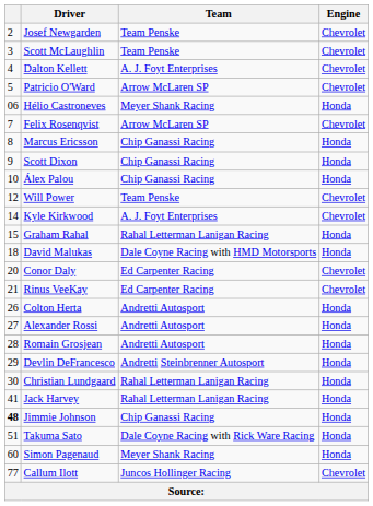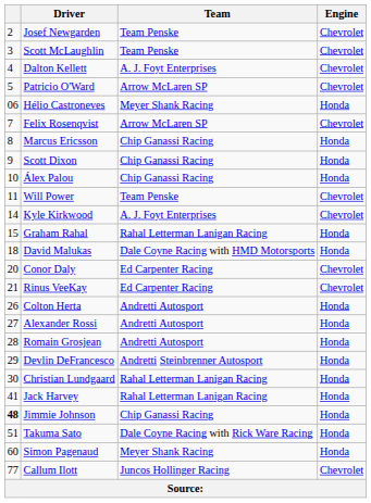 <table class="wikitable" style="font-size: 95%;">
 <tr>
 <th align=center></th>
 <th>Driver</th>
 <th>Team</th>
 <th>Engine</th>
 </tr>
 <tr>
 <td>2</td>
 <td> <a href='#'>Josef Newgarden</a> <strong></strong></td>
 <td><a href='#'>Team Penske</a></td>
 <td><a href='#'>Chevrolet</a></td>
 </tr>
 <tr>
 <td>3</td>
 <td> <a href='#'>Scott McLaughlin</a></td>
 <td><a href='#'>Team Penske</a></td>
 <td><a href='#'>Chevrolet</a></td>
 </tr>
 <tr>
 <td>4</td>
 <td> <a href='#'>Dalton Kellett</a></td>
 <td><a href='#'>A. J. Foyt Enterprises</a></td>
 <td><a href='#'>Chevrolet</a></td>
 </tr>
 <tr>
 <td>5</td>
 <td> <a href='#'>Patricio O'Ward</a></td>
 <td><a href='#'>Arrow McLaren SP</a></td>
 <td><a href='#'>Chevrolet</a></td>
 </tr>
 <tr>
 <td>06</td>
 <td> <a href='#'>Hélio Castroneves</a></td>
 <td><a href='#'>Meyer Shank Racing</a></td>
 <td><a href='#'>Honda</a></td>
 </tr>
 <tr>
 <td>7</td>
 <td> <a href='#'>Felix Rosenqvist</a></td>
 <td><a href='#'>Arrow McLaren SP</a></td>
 <td><a href='#'>Chevrolet</a></td>
 </tr>
 <tr>
 <td>8</td>
 <td> <a href='#'>Marcus Ericsson</a></td>
 <td><a href='#'>Chip Ganassi Racing</a></td>
 <td><a href='#'>Honda</a></td>
 </tr>
 <tr>
 <td>9</td>
 <td> <a href='#'>Scott Dixon</a> <strong></strong></td>
 <td><a href='#'>Chip Ganassi Racing</a></td>
 <td><a href='#'>Honda</a></td>
 </tr>
 <tr>
 <td>10</td>
 <td> <a href='#'>Álex Palou</a></td>
 <td><a href='#'>Chip Ganassi Racing</a></td>
 <td><a href='#'>Honda</a></td>
 </tr>
 <tr>
-<td>12</td>
+<td>11</td>
 <td> <a href='#'>Will Power</a> <strong></strong></td>
 <td><a href='#'>Team Penske</a></td>
 <td><a href='#'>Chevrolet</a></td>
 </tr>
 <tr>
 <td>14</td>
 <td> <a href='#'>Kyle Kirkwood</a> <strong></strong></td>
 <td><a href='#'>A. J. Foyt Enterprises</a></td>
 <td><a href='#'>Chevrolet</a></td>
 </tr>
 <tr>
 <td>15</td>
 <td> <a href='#'>Graham Rahal</a></td>
 <td><a href='#'>Rahal Letterman Lanigan Racing</a></td>
 <td><a href='#'>Honda</a></td>
 </tr>
 <tr>
 <td>18</td>
 <td> <a href='#'>David Malukas</a> <strong></strong></td>
 <td><a href='#'>Dale Coyne Racing</a> with <a href='#'>HMD Motorsports</a></td>
 <td><a href='#'>Honda</a></td>
 </tr>
 <tr>
 <td>20</td>
 <td> <a href='#'>Conor Daly</a></td>
 <td><a href='#'>Ed Carpenter Racing</a></td>
 <td><a href='#'>Chevrolet</a></td>
 </tr>
 <tr>
 <td>21</td>
 <td> <a href='#'>Rinus VeeKay</a></td>
 <td><a href='#'>Ed Carpenter Racing</a></td>
 <td><a href='#'>Chevrolet</a></td>
 </tr>
 <tr>
 <td>26</td>
 <td> <a href='#'>Colton Herta</a></td>
 <td><a href='#'>Andretti Autosport</a></td>
 <td><a href='#'>Honda</a></td>
 </tr>
 <tr>
 <td>27</td>
 <td> <a href='#'>Alexander Rossi</a></td>
 <td><a href='#'>Andretti Autosport</a></td>
 <td><a href='#'>Honda</a></td>
 </tr>
 <tr>
 <td>28</td>
 <td> <a href='#'>Romain Grosjean</a></td>
 <td><a href='#'>Andretti Autosport</a></td>
 <td><a href='#'>Honda</a></td>
 </tr>
 <tr>
 <td>29</td>
 <td> <a href='#'>Devlin DeFrancesco</a> <strong></strong></td>
 <td><a href='#'>Andretti</a> <a href='#'>Steinbrenner Autosport</a></td>
 <td><a href='#'>Honda</a></td>
 </tr>
 <tr>
 <td>30</td>
 <td> <a href='#'>Christian Lundgaard</a> <strong></strong></td>
 <td><a href='#'>Rahal Letterman Lanigan Racing</a></td>
 <td><a href='#'>Honda</a></td>
 </tr>
 <tr>
 <td>41</td>
 <td> <a href='#'>Jack Harvey</a></td>
 <td><a href='#'>Rahal Letterman Lanigan Racing</a></td>
 <td><a href='#'>Honda</a></td>
 </tr>
 <tr>
 <td><strong>48</strong></td>
 <td> <a href='#'>Jimmie Johnson</a></td>
 <td><a href='#'>Chip Ganassi Racing</a></td>
 <td><a href='#'>Honda</a></td>
 </tr>
 <tr>
 <td>51</td>
 <td> <a href='#'>Takuma Sato</a></td>
 <td><a href='#'>Dale Coyne Racing</a> with <a href='#'>Rick Ware Racing</a></td>
 <td><a href='#'>Honda</a></td>
 </tr>
 <tr>
 <td>60</td>
 <td> <a href='#'>Simon Pagenaud</a>  <strong></strong></td>
 <td><a href='#'>Meyer Shank Racing</a></td>
 <td><a href='#'>Honda</a></td>
 </tr>
 <tr>
 <td>77</td>
 <td> <a href='#'>Callum Ilott</a> <strong></strong></td>
 <td><a href='#'>Juncos Hollinger Racing</a></td>
 <td><a href='#'>Chevrolet</a></td>
 </tr>
 <tr>
 <th colspan=4>Source:</th>
 </tr>
 </table>
